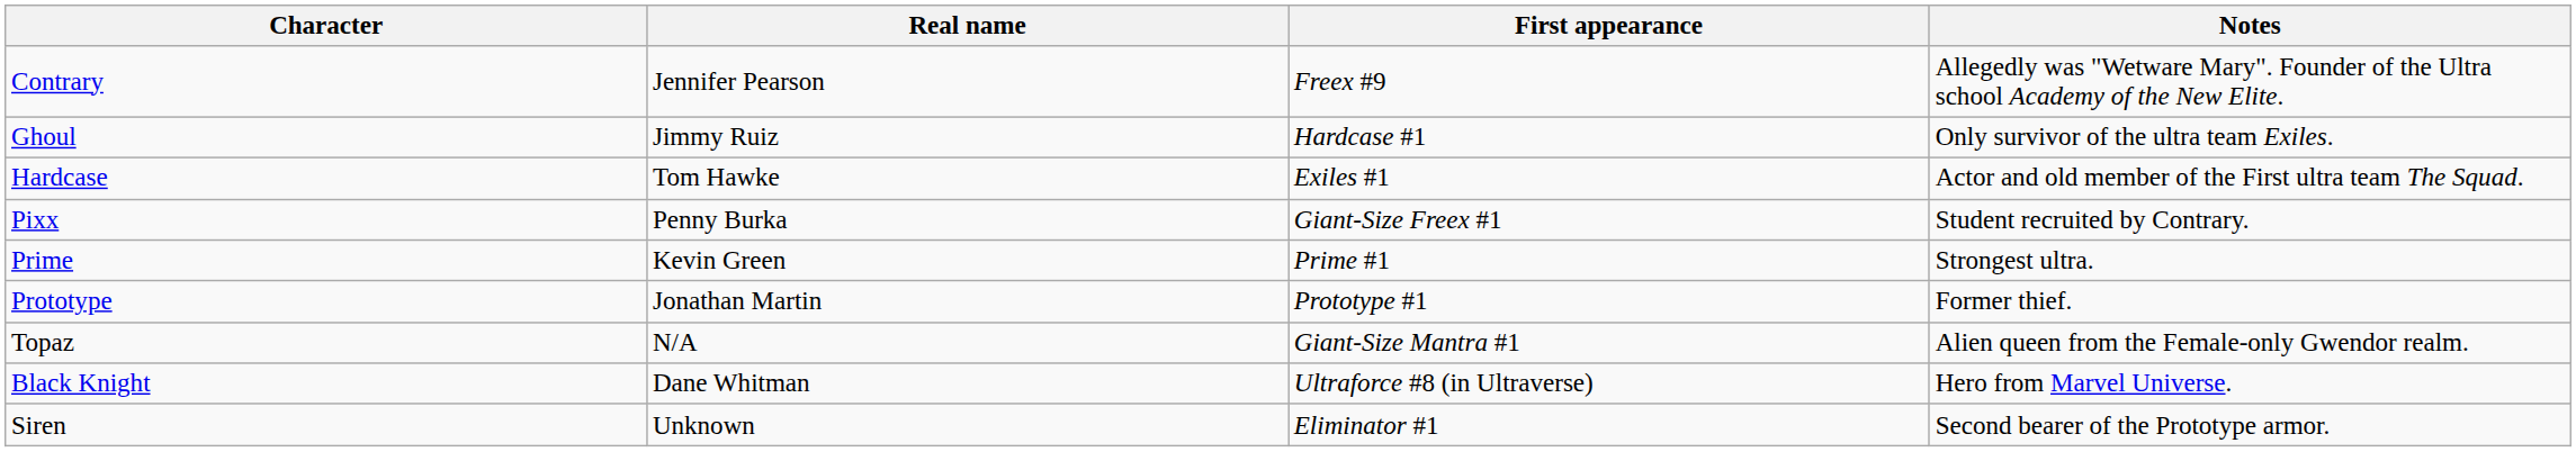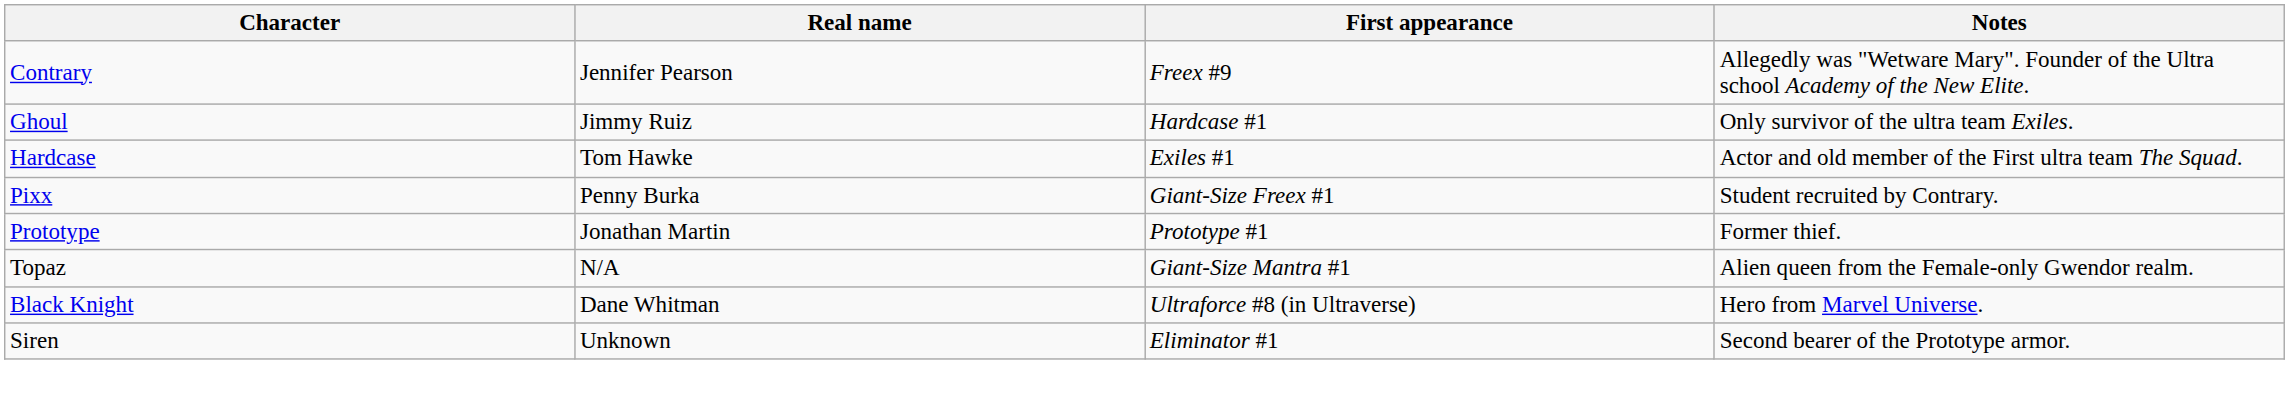 <table class="wikitable" style="width:100%;">
 <tr>
 <th style="width:25%;">Character</th>
 <th style="width:25%;">Real name</th>
 <th style="width:25%;">First appearance</th>
 <th style="width:25%;">Notes</th>
 </tr>
 <tr>
 <td><a href='#'>Contrary</a></td>
 <td>Jennifer Pearson</td>
 <td><em>Freex</em> #9</td>
 <td>Allegedly was "Wetware Mary". Founder of the Ultra school <em>Academy of the New Elite</em>.</td>
 </tr>
 <tr>
 <td><a href='#'>Ghoul</a></td>
 <td>Jimmy Ruiz</td>
 <td><em>Hardcase</em> #1</td>
 <td>Only survivor of the ultra team <em>Exiles</em>.</td>
 </tr>
 <tr>
 <td><a href='#'>Hardcase</a></td>
 <td>Tom Hawke</td>
 <td><em>Exiles</em> #1</td>
 <td>Actor and old member of the First ultra team <em>The Squad</em>.</td>
 </tr>
 <tr>
 <td><a href='#'>Pixx</a></td>
 <td>Penny Burka</td>
 <td><em>Giant-Size Freex</em> #1</td>
 <td>Student recruited by Contrary.</td>
 </tr>
 <tr>
-<td><a href='#'>Prime</a></td>
-<td>Kevin Green</td>
-<td><em>Prime</em> #1</td>
-<td>Strongest ultra.</td>
-</tr>
-<tr>
 <td><a href='#'>Prototype</a></td>
 <td>Jonathan Martin</td>
 <td><em>Prototype</em> #1</td>
 <td>Former thief.</td>
 </tr>
 <tr>
 <td>Topaz</td>
 <td>N/A</td>
 <td><em>Giant-Size Mantra</em> #1</td>
 <td>Alien queen from the Female-only Gwendor realm.</td>
 </tr>
 <tr>
 <td><a href='#'>Black Knight</a></td>
 <td>Dane Whitman</td>
 <td><em>Ultraforce</em> #8 (in Ultraverse)</td>
 <td>Hero from <a href='#'>Marvel Universe</a>.</td>
 </tr>
 <tr>
 <td>Siren</td>
 <td>Unknown</td>
 <td><em>Eliminator</em> #1</td>
 <td>Second bearer of the Prototype armor.</td>
 </tr>
 </table>
